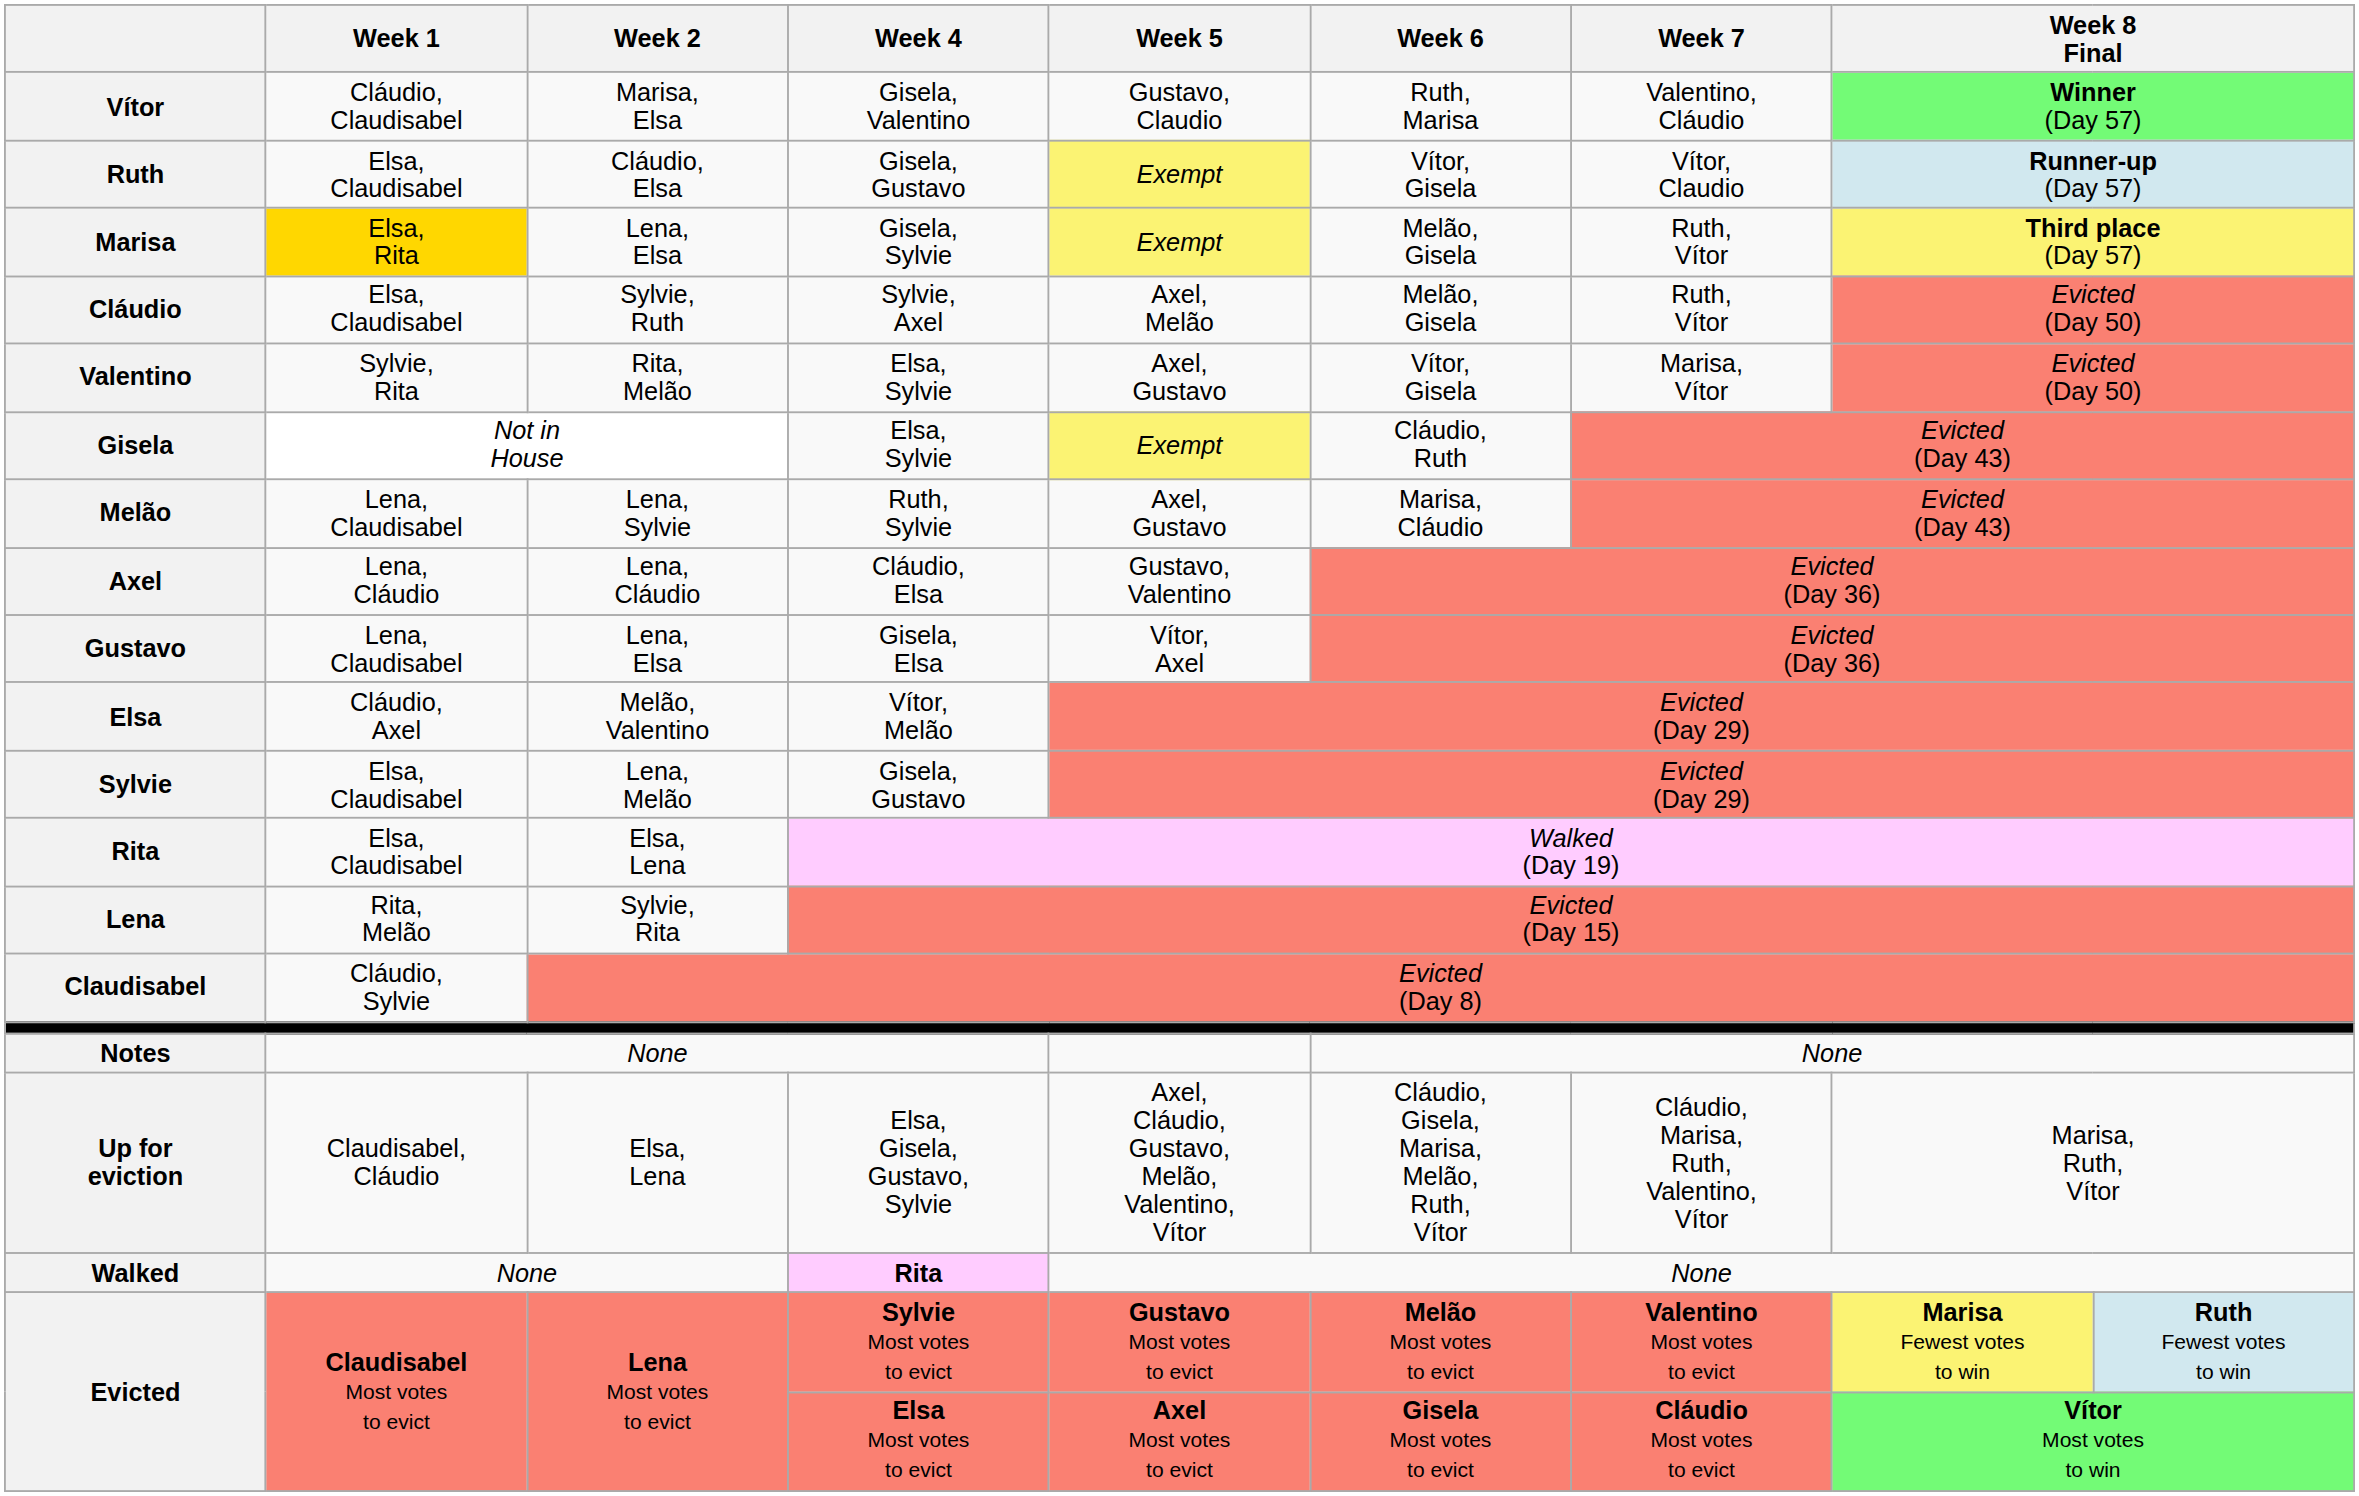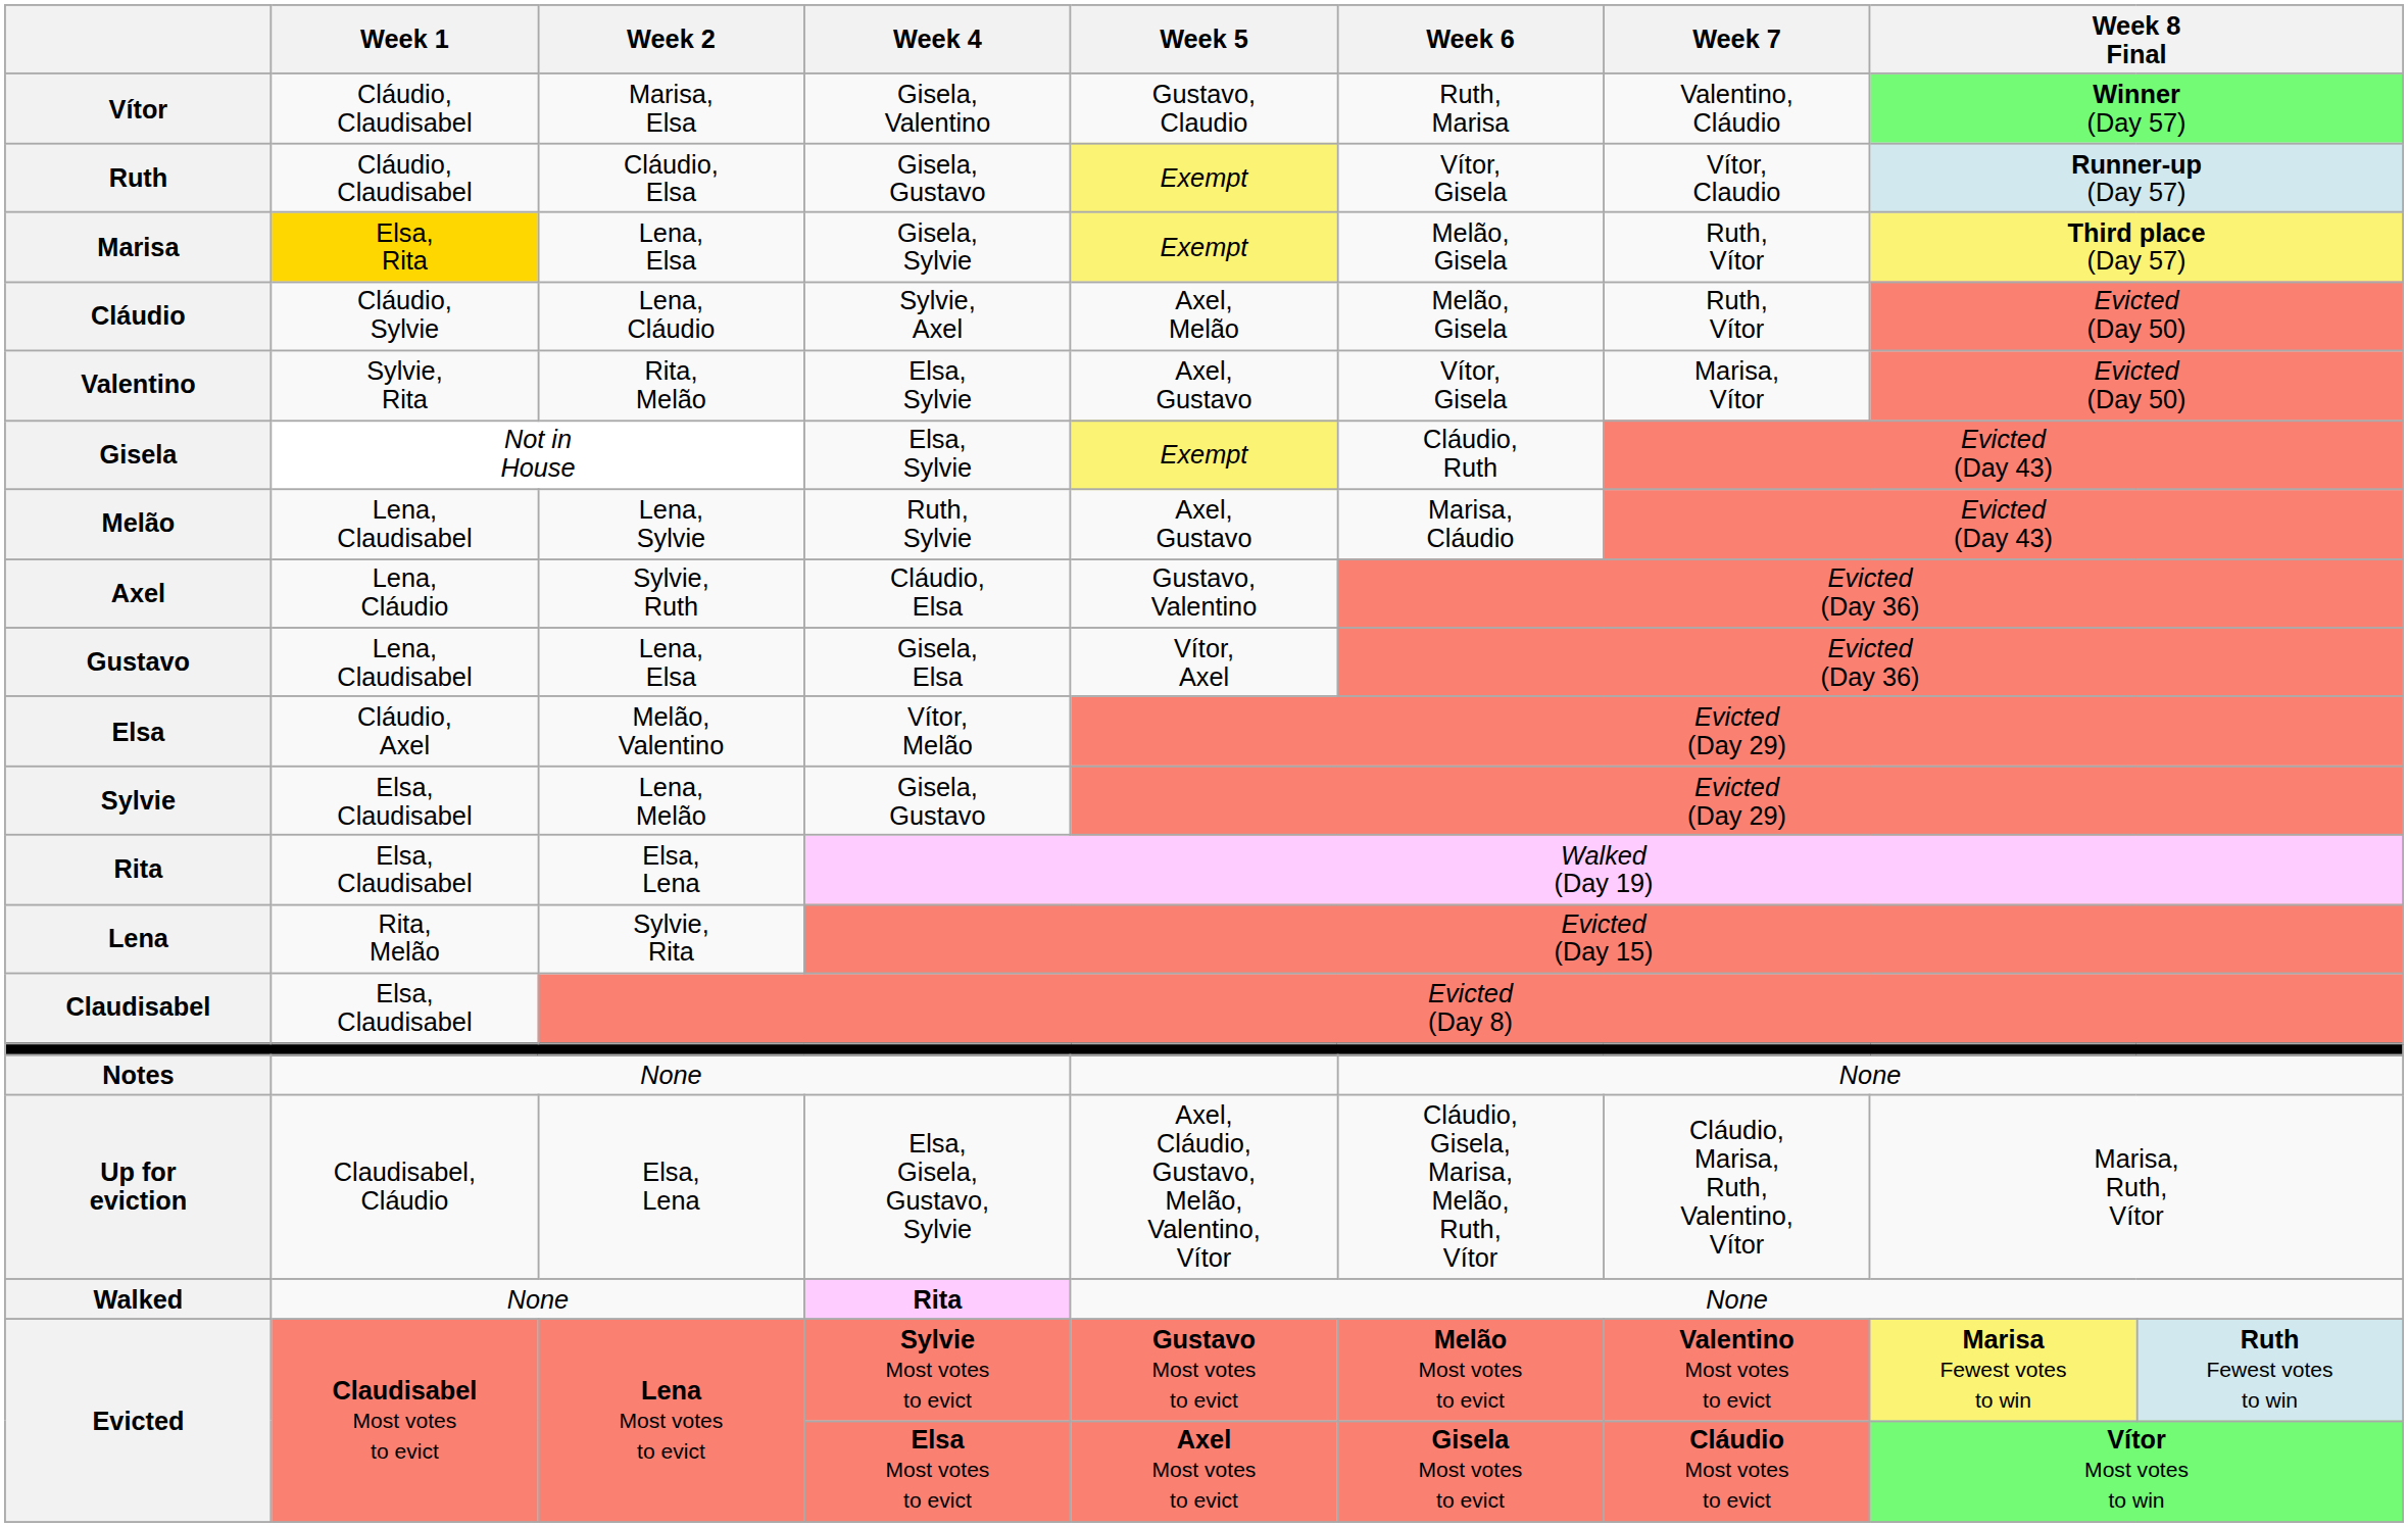 <table class="wikitable nowrap" style="width:100%; text-align:center; font-size:85%; line-height:15px">
 <tr>
 <th style="width:07%"></th>
 <th style="width:07%">Week 1</th>
 <th style="width:07%">Week 2</th>
 <th style="width:07%">Week 4</th>
 <th style="width:07%">Week 5</th>
 <th style="width:07%">Week 6</th>
 <th style="width:07%">Week 7</th>
 <th style="width:14%" colspan="2">Week 8<br>Final</th>
 </tr>
 <tr>
 <th>Vítor</th>
 <td>Cláudio,<br>Claudisabel</td>
 <td>Marisa,<br>Elsa</td>
 <td>Gisela,<br>Valentino</td>
 <td>Gustavo,<br>Claudio</td>
 <td>Ruth,<br>Marisa</td>
 <td>Valentino,<br>Cláudio</td>
 <td style="background:#73FB76" colspan="2"><strong>Winner</strong><br>(Day 57)</td>
 </tr>
 <tr>
 <th>Ruth</th>
-<td>Elsa,<br>Claudisabel</td>
+<td>Cláudio,<br>Claudisabel</td>
 <td>Cláudio,<br>Elsa</td>
 <td>Gisela,<br>Gustavo</td>
 <td style="background:#FBF373"><em>Exempt</em></td>
 <td>Vítor,<br>Gisela</td>
 <td>Vítor,<br>Claudio</td>
 <td style="background:#D1E8EF" colspan="2"><strong>Runner-up</strong><br>(Day 57)</td>
 </tr>
 <tr>
 <th>Marisa</th>
 <td style="background: gold;">Elsa,<br>Rita</td>
 <td>Lena,<br>Elsa</td>
 <td>Gisela,<br>Sylvie</td>
 <td style="background:#FBF373"><em>Exempt</em></td>
 <td>Melão,<br>Gisela</td>
 <td>Ruth,<br>Vítor</td>
 <td style="background:#FBF373" colspan="2"><strong>Third place</strong><br>(Day 57)</td>
 </tr>
 <tr>
 <th>Cláudio</th>
-<td>Elsa,<br>Claudisabel</td>
-<td>Sylvie,<br>Ruth</td>
+<td>Cláudio,<br>Sylvie</td>
+<td>Lena,<br>Cláudio</td>
 <td>Sylvie,<br>Axel</td>
 <td>Axel,<br>Melão</td>
 <td>Melão,<br>Gisela</td>
 <td>Ruth,<br>Vítor</td>
 <td style="background:#fa8072" colspan="2"><em>Evicted</em><br>(Day 50)</td>
 </tr>
 <tr>
 <th>Valentino</th>
 <td>Sylvie,<br>Rita</td>
 <td>Rita,<br>Melão</td>
 <td>Elsa,<br>Sylvie</td>
 <td>Axel,<br>Gustavo</td>
 <td>Vítor,<br>Gisela</td>
 <td>Marisa,<br>Vítor</td>
 <td style="background:#fa8072" colspan="2"><em>Evicted</em><br>(Day 50)</td>
 </tr>
 <tr>
 <th>Gisela</th>
 <td colspan="2" style="background: white"><em>Not in<br>House</em></td>
 <td>Elsa,<br>Sylvie</td>
 <td style="background:#FBF373"><em>Exempt</em></td>
 <td>Cláudio,<br>Ruth</td>
 <td style="background:#fa8072" colspan="3"><em>Evicted</em><br>(Day 43)</td>
 </tr>
 <tr>
 <th>Melão</th>
 <td>Lena,<br>Claudisabel</td>
 <td>Lena,<br>Sylvie</td>
 <td>Ruth,<br>Sylvie</td>
 <td>Axel,<br>Gustavo</td>
 <td>Marisa,<br>Cláudio</td>
 <td style="background:#fa8072" colspan="3"><em>Evicted</em><br>(Day 43)</td>
 </tr>
 <tr>
 <th>Axel</th>
 <td>Lena,<br>Cláudio</td>
-<td>Lena,<br>Cláudio</td>
+<td>Sylvie,<br>Ruth</td>
 <td>Cláudio,<br>Elsa</td>
 <td>Gustavo,<br>Valentino</td>
 <td style="background:#fa8072" colspan="4"><em>Evicted</em><br>(Day 36)</td>
 </tr>
 <tr>
 <th>Gustavo</th>
 <td>Lena,<br>Claudisabel</td>
 <td>Lena,<br>Elsa</td>
 <td>Gisela,<br>Elsa</td>
 <td>Vítor,<br>Axel</td>
 <td style="background:#fa8072" colspan="4"><em>Evicted</em><br>(Day 36)</td>
 </tr>
 <tr>
 <th>Elsa</th>
 <td>Cláudio,<br>Axel</td>
 <td>Melão,<br>Valentino</td>
 <td>Vítor,<br>Melão</td>
 <td style="background:#fa8072" colspan="5"><em>Evicted</em><br>(Day 29)</td>
 </tr>
 <tr>
 <th>Sylvie</th>
 <td>Elsa,<br>Claudisabel</td>
 <td>Lena,<br>Melão</td>
 <td>Gisela,<br>Gustavo</td>
 <td style="background:#fa8072" colspan="5"><em>Evicted</em><br>(Day 29)</td>
 </tr>
 <tr>
 <th>Rita</th>
 <td>Elsa,<br>Claudisabel</td>
 <td>Elsa,<br>Lena</td>
 <td style="background:#FFCCFF" colspan="6"><em>Walked</em><br>(Day 19)</td>
 </tr>
 <tr>
 <th>Lena</th>
 <td>Rita,<br>Melão</td>
 <td>Sylvie,<br>Rita</td>
 <td style="background:#fa8072" colspan="6"><em>Evicted</em><br>(Day 15)</td>
 </tr>
 <tr>
 <th>Claudisabel</th>
-<td>Cláudio,<br>Sylvie</td>
+<td>Elsa,<br>Claudisabel</td>
 <td style="background:#fa8072" colspan="7"><em>Evicted</em><br>(Day 8)</td>
 </tr>
 <tr>
 <td colspan="20" style="background: black"></td>
 </tr>
 <tr>
 <th>Notes</th>
 <td colspan="3"><em>None</em></td>
 <td></td>
 <td colspan="4"><em>None</em></td>
 </tr>
 <tr>
 <th>Up for<br>eviction</th>
 <td>Claudisabel,<br>Cláudio</td>
 <td>Elsa,<br>Lena</td>
 <td>Elsa,<br>Gisela,<br>Gustavo,<br>Sylvie</td>
 <td>Axel,<br>Cláudio,<br>Gustavo,<br>Melão,<br>Valentino,<br>Vítor</td>
 <td>Cláudio,<br>Gisela,<br>Marisa,<br>Melão,<br>Ruth,<br>Vítor</td>
 <td>Cláudio,<br>Marisa,<br>Ruth,<br>Valentino,<br>Vítor</td>
 <td colspan="2">Marisa,<br>Ruth,<br>Vítor</td>
 </tr>
 <tr>
 <th>Walked</th>
 <td colspan="2"><em>None</em></td>
 <td style="background:#FFCCFF"><strong>Rita</strong></td>
 <td colspan="5"><em>None</em></td>
 </tr>
 <tr>
 <th rowspan="2">Evicted</th>
 <td style="background:#fa8072" rowspan="2"><strong>Claudisabel</strong><br><small>Most votes<br>to evict</small></td>
 <td style="background:#fa8072" rowspan="2"><strong>Lena</strong><br><small>Most votes<br>to evict</small></td>
 <td style="background:#fa8072"><strong>Sylvie</strong><br><small>Most votes<br>to evict</small></td>
 <td style="background:#fa8072"><strong>Gustavo</strong><br><small>Most votes<br>to evict</small></td>
 <td style="background:#fa8072"><strong>Melão</strong><br><small>Most votes<br>to evict</small></td>
 <td style="background:#fa8072"><strong>Valentino</strong><br><small>Most votes<br>to evict</small></td>
 <td style="background:#FBF373; width:07%"><strong>Marisa</strong><br><small>Fewest votes<br>to win</small></td>
 <td style="background:#D1E8EF; width:07%"><strong>Ruth</strong><br><small>Fewest votes<br>to win</small></td>
 </tr>
 <tr>
 <td style="background:#fa8072" rowspan="2"><strong>Elsa</strong><br><small>Most votes<br>to evict</small></td>
 <td style="background:#fa8072" rowspan="2"><strong>Axel</strong><br><small>Most votes<br>to evict</small></td>
 <td style="background:#fa8072" rowspan="2"><strong>Gisela</strong><br><small>Most votes<br>to evict</small></td>
 <td style="background:#fa8072" rowspan="2"><strong>Cláudio</strong><br><small>Most votes<br>to evict</small></td>
 <td style="background:#73FB76" colspan="2"><strong>Vítor</strong><br><small>Most votes<br>to win</small></td>
 </tr>
 </table>
